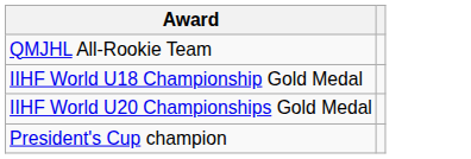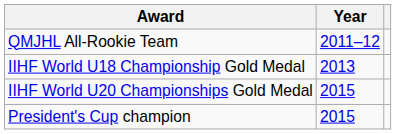 <table class="wikitable">
 <tr>
 <th>Award</th>
+<th>Year</th>
 <th></th>
 </tr>
 <tr>
 <td><a href='#'>QMJHL</a> All-Rookie Team</td>
+<td><a href='#'>2011–12</a></td>
 <td></td>
 </tr>
 <tr>
 <td><a href='#'>IIHF World U18 Championship</a> Gold Medal</td>
+<td><a href='#'>2013</a></td>
 <td></td>
 </tr>
 <tr>
 <td><a href='#'>IIHF World U20 Championships</a> Gold Medal</td>
+<td><a href='#'>2015</a></td>
 <td></td>
 </tr>
 <tr>
 <td><a href='#'>President's Cup</a> champion</td>
+<td><a href='#'>2015</a></td>
 <td></td>
 </tr>
 </table>
